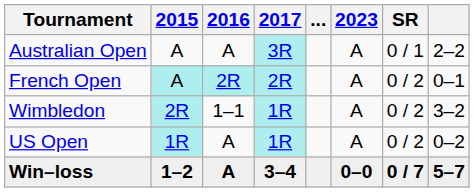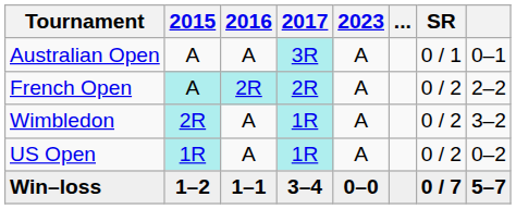 <table class=wikitable style="text-align:center">
 <tr>
 <th>Tournament</th>
 <th><a href='#'>2015</a></th>
 <th><a href='#'>2016</a></th>
 <th><a href='#'>2017</a></th>
+<th><a href='#'>2023</a></th>
 <th>...</th>
-<th><a href='#'>2023</a></th>
 <th>SR</th>
 <th></th>
 </tr>
 <tr>
 <td align=left><a href='#'>Australian Open</a></td>
 <td>A</td>
 <td>A</td>
 <td bgcolor=afeeee><a href='#'>3R</a></td>
+<td>A</td>
 <td></td>
-<td>A</td>
 <td>0 / 1</td>
-<td>2–2</td>
+<td>0–1</td>
 </tr>
 <tr>
 <td align=left><a href='#'>French Open</a></td>
 <td style="background: paleturquoise;">A</td>
 <td bgcolor=afeeee><a href='#'>2R</a></td>
 <td bgcolor=afeeee><a href='#'>2R</a></td>
+<td>A</td>
 <td></td>
-<td>A</td>
 <td>0 / 2</td>
-<td>0–1</td>
+<td>2–2</td>
 </tr>
 <tr>
 <td align=left><a href='#'>Wimbledon</a></td>
 <td bgcolor=afeeee><a href='#'>2R</a></td>
-<td>1–1</td>
+<td>A</td>
 <td bgcolor=afeeee><a href='#'>1R</a></td>
+<td>A</td>
 <td></td>
-<td>A</td>
 <td>0 / 2</td>
 <td>3–2</td>
 </tr>
 <tr>
 <td align=left><a href='#'>US Open</a></td>
 <td bgcolor=afeeee><a href='#'>1R</a></td>
 <td>A</td>
 <td bgcolor=afeeee><a href='#'>1R</a></td>
+<td>A</td>
 <td></td>
-<td>A</td>
 <td>0 / 2</td>
 <td>0–2</td>
 </tr>
 <tr style="background:#efefef; font-weight:bold;">
 <td align=left>Win–loss</td>
 <td>1–2</td>
-<td>A</td>
+<td>1–1</td>
 <td>3–4</td>
+<td>0–0</td>
 <td></td>
-<td>0–0</td>
 <td>0 / 7</td>
 <td>5–7</td>
 </tr>
 </table>
